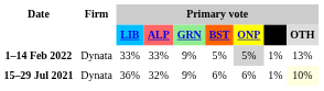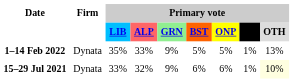 <table class="toccolours" cellpadding="5" cellspacing="0" style="float:left; margin-right:.5em; margin-top:.4em; font-size:90%; text-align:center">
 <tr>
 </tr>
 <tr>
 <th></th>
 <th></th>
 <th></th>
 </tr>
 <tr>
 <th>Date</th>
 <th>Firm</th>
 <th style="background:#ccc" colspan=7>Primary vote</th>
 </tr>
 <tr>
 <th colspan=2></th>
 <th style="background:#00bfff"><a href='#'>LIB</a></th>
 <th style="background:#f66"><a href='#'>ALP</a></th>
 <th style="background:#90ee90"><a href='#'>GRN</a></th>
 <th style="background:#ff6300;"><a href='#'>BST</a></th>
 <th style="background:yellow;"><a href='#'>ONP</a></th>
 <th style="background:black;"><a href='#'></a></th>
 <th style="background:#ddd;">OTH</th>
 </tr>
 <tr>
 <th>1–14 Feb 2022</th>
 <td>Dynata</td>
-<td>33%</td>
+<td>35%</td>
 <td>33%</td>
 <td>9%</td>
 <td>5%</td>
-<td style="background: lightgrey;">5%</td>
+<td>5%</td>
 <td>1%</td>
 <td>13%</td>
 </tr>
 <tr>
 <th>15–29 Jul 2021</th>
 <td>Dynata</td>
-<td>36%</td>
+<td>33%</td>
 <td>32%</td>
 <td>9%</td>
 <td>6%</td>
 <td>6%</td>
 <td>1%</td>
 <td style="background: lightyellow;">10%</td>
 </tr>
 </table>
